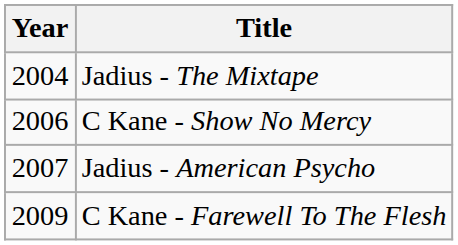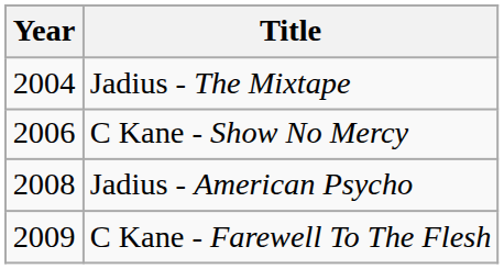 <table class="wikitable sortable" style="font-size:90%">
 <tr>
 <th>Year</th>
 <th>Title</th>
 </tr>
 <tr>
 <td>2004</td>
 <td>Jadius - <em>The Mixtape</em></td>
 </tr>
 <tr>
 <td>2006</td>
 <td>C Kane - <em>Show No Mercy</em></td>
 </tr>
 <tr>
-<td>2007</td>
+<td>2008</td>
 <td>Jadius - <em>American Psycho</em></td>
 </tr>
 <tr>
 <td>2009</td>
 <td>C Kane - <em>Farewell To The Flesh</em></td>
 </tr>
 </table>
